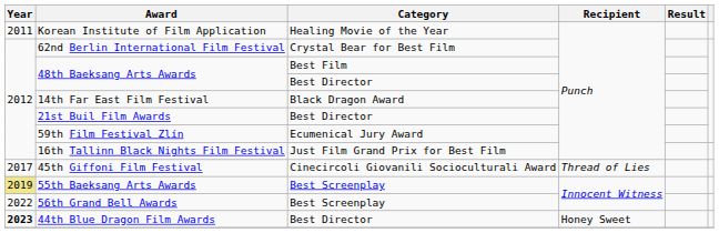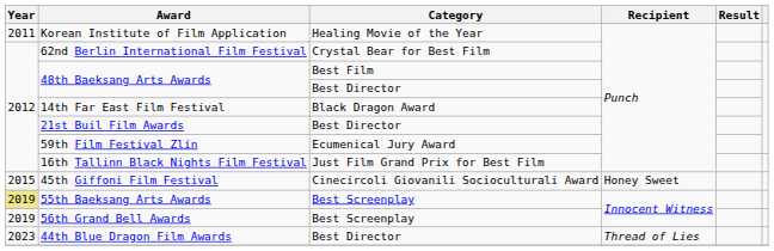 <table class="wikitable sortable">
 <tr>
 <th scope="col">Year</th>
 <th scope="col">Award</th>
 <th scope="col">Category</th>
 <th scope="col">Recipient</th>
 <th scope="col">Result</th>
 <th scope="col" class="unsortable"></th>
 </tr>
 <tr>
 <td>2011</td>
 <td>Korean Institute of Film Application</td>
 <td>Healing Movie of the Year</td>
 <td rowspan="8"><em>Punch</em></td>
 <td></td>
 <td></td>
 </tr>
 <tr>
 <td rowspan="7">2012</td>
 <td>62nd <a href='#'>Berlin International Film Festival</a></td>
 <td>Crystal Bear for Best Film</td>
 <td></td>
 <td rowspan="6"></td>
 </tr>
 <tr>
 <td rowspan="2"><a href='#'>48th Baeksang Arts Awards</a></td>
 <td>Best Film</td>
 <td></td>
 </tr>
 <tr>
 <td>Best Director</td>
 <td></td>
 </tr>
 <tr>
 <td>14th Far East Film Festival</td>
 <td>Black Dragon Award</td>
 <td></td>
 </tr>
 <tr>
 <td><a href='#'>21st Buil Film Awards</a></td>
 <td>Best Director</td>
 <td></td>
 </tr>
 <tr>
 <td>59th <a href='#'>Film Festival Zlín</a></td>
 <td>Ecumenical Jury Award</td>
 <td></td>
 </tr>
 <tr>
 <td>16th <a href='#'>Tallinn Black Nights Film Festival</a></td>
 <td>Just Film Grand Prix for Best Film</td>
 <td></td>
 <td></td>
 </tr>
 <tr>
-<td>2017</td>
+<td>2015</td>
 <td>45th <a href='#'>Giffoni Film Festival</a></td>
 <td>Cinecircoli Giovanili Socioculturali Award</td>
-<td><em>Thread of Lies</em></td>
+<td>Honey Sweet</td>
 <td></td>
 <td></td>
 </tr>
 <tr>
 <td style="background: khaki;">2019</td>
 <td><a href='#'>55th Baeksang Arts Awards</a></td>
 <td><a href='#'>Best Screenplay</a></td>
 <td rowspan="2"><em><a href='#'>Innocent Witness</a></em></td>
 <td></td>
 <td></td>
 </tr>
 <tr>
-<td>2022</td>
+<td>2019</td>
 <td><a href='#'>56th Grand Bell Awards</a></td>
 <td>Best Screenplay</td>
 <td></td>
 <td></td>
 </tr>
 <tr>
-<td><strong>2023</strong></td>
+<td>2023</td>
 <td><a href='#'>44th Blue Dragon Film Awards</a></td>
 <td>Best Director</td>
-<td>Honey Sweet</td>
+<td><em>Thread of Lies</em></td>
 <td></td>
 <td></td>
 </tr>
 <tr>
 </tr>
 </table>
